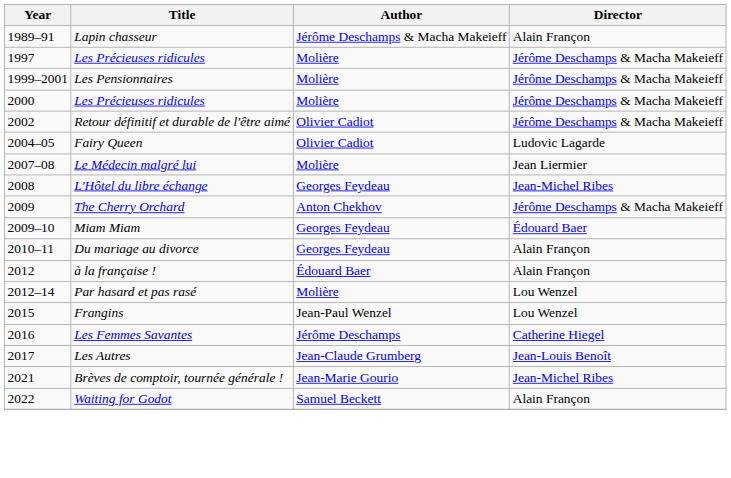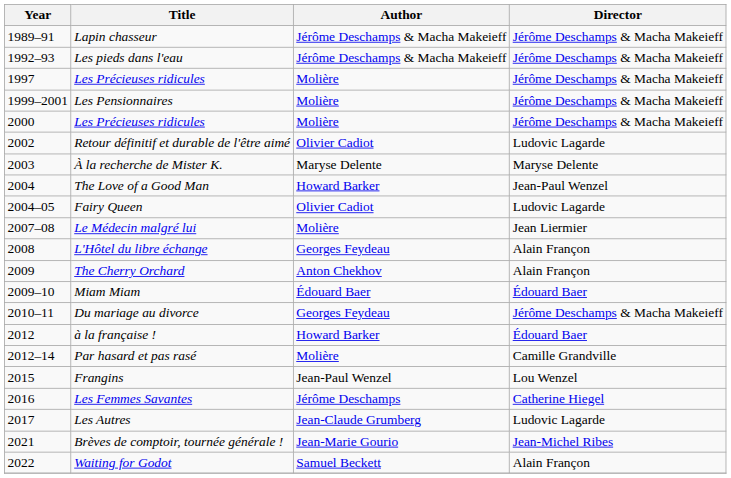 <table class="wikitable sortable">
 <tr>
 <th>Year</th>
 <th>Title</th>
 <th>Author</th>
 <th>Director</th>
 </tr>
 <tr>
 <td>1989–91</td>
 <td><em>Lapin chasseur</em></td>
 <td><a href='#'>Jérôme Deschamps</a> & Macha Makeieff</td>
-<td>Alain Françon</td>
+<td><a href='#'>Jérôme Deschamps</a> & Macha Makeieff</td>
+</tr>
+<tr>
+<td>1992–93</td>
+<td><em>Les pieds dans l'eau</em></td>
+<td><a href='#'>Jérôme Deschamps</a> & Macha Makeieff</td>
+<td><a href='#'>Jérôme Deschamps</a> & Macha Makeieff</td>
 </tr>
 <tr>
 <td>1997</td>
 <td><em><a href='#'>Les Précieuses ridicules</a></em></td>
 <td><a href='#'>Molière</a></td>
 <td><a href='#'>Jérôme Deschamps</a> & Macha Makeieff</td>
 </tr>
 <tr>
 <td>1999–2001</td>
 <td><em>Les Pensionnaires</em></td>
 <td><a href='#'>Molière</a></td>
 <td><a href='#'>Jérôme Deschamps</a> & Macha Makeieff</td>
 </tr>
 <tr>
 <td>2000</td>
 <td><em><a href='#'>Les Précieuses ridicules</a></em></td>
 <td><a href='#'>Molière</a></td>
 <td><a href='#'>Jérôme Deschamps</a> & Macha Makeieff</td>
 </tr>
 <tr>
 <td>2002</td>
 <td><em>Retour définitif et durable de l'être aimé</em></td>
 <td><a href='#'>Olivier Cadiot</a></td>
-<td><a href='#'>Jérôme Deschamps</a> & Macha Makeieff</td>
+<td>Ludovic Lagarde</td>
+</tr>
+<tr>
+<td>2003</td>
+<td><em>À la recherche de Mister K.</em></td>
+<td>Maryse Delente</td>
+<td>Maryse Delente</td>
+</tr>
+<tr>
+<td>2004</td>
+<td><em>The Love of a Good Man</em></td>
+<td><a href='#'>Howard Barker</a></td>
+<td>Jean-Paul Wenzel</td>
 </tr>
 <tr>
 <td>2004–05</td>
 <td><em>Fairy Queen</em></td>
 <td><a href='#'>Olivier Cadiot</a></td>
 <td>Ludovic Lagarde</td>
 </tr>
 <tr>
 <td>2007–08</td>
 <td><em><a href='#'>Le Médecin malgré lui</a></em></td>
 <td><a href='#'>Molière</a></td>
 <td>Jean Liermier</td>
 </tr>
 <tr>
 <td>2008</td>
 <td><em><a href='#'>L'Hôtel du libre échange</a></em></td>
 <td><a href='#'>Georges Feydeau</a></td>
-<td><a href='#'>Jean-Michel Ribes</a></td>
+<td>Alain Françon</td>
 </tr>
 <tr>
 <td>2009</td>
 <td><em><a href='#'>The Cherry Orchard</a></em></td>
 <td><a href='#'>Anton Chekhov</a></td>
-<td><a href='#'>Jérôme Deschamps</a> & Macha Makeieff</td>
+<td>Alain Françon</td>
 </tr>
 <tr>
 <td>2009–10</td>
 <td><em>Miam Miam</em></td>
-<td><a href='#'>Georges Feydeau</a></td>
+<td><a href='#'>Édouard Baer</a></td>
 <td><a href='#'>Édouard Baer</a></td>
 </tr>
 <tr>
 <td>2010–11</td>
 <td><em>Du mariage au divorce</em></td>
 <td><a href='#'>Georges Feydeau</a></td>
-<td>Alain Françon</td>
+<td><a href='#'>Jérôme Deschamps</a> & Macha Makeieff</td>
 </tr>
 <tr>
 <td>2012</td>
 <td><em>à la française !</em></td>
+<td><a href='#'>Howard Barker</a></td>
 <td><a href='#'>Édouard Baer</a></td>
-<td>Alain Françon</td>
 </tr>
 <tr>
 <td>2012–14</td>
 <td><em>Par hasard et pas rasé</em></td>
 <td><a href='#'>Molière</a></td>
-<td>Lou Wenzel</td>
+<td>Camille Grandville</td>
 </tr>
 <tr>
 <td>2015</td>
 <td><em>Frangins</em></td>
 <td>Jean-Paul Wenzel</td>
 <td>Lou Wenzel</td>
 </tr>
 <tr>
 <td>2016</td>
 <td><em><a href='#'>Les Femmes Savantes</a></em></td>
 <td><a href='#'>Jérôme Deschamps</a></td>
 <td><a href='#'>Catherine Hiegel</a></td>
 </tr>
 <tr>
 <td>2017</td>
 <td><em>Les Autres</em></td>
 <td><a href='#'>Jean-Claude Grumberg</a></td>
-<td><a href='#'>Jean-Louis Benoît</a></td>
+<td>Ludovic Lagarde</td>
 </tr>
 <tr>
 <td>2021</td>
 <td><em>Brèves de comptoir, tournée générale !</em></td>
 <td><a href='#'>Jean-Marie Gourio</a></td>
 <td><a href='#'>Jean-Michel Ribes</a></td>
 </tr>
 <tr>
 <td>2022</td>
 <td><em><a href='#'>Waiting for Godot</a></em></td>
 <td><a href='#'>Samuel Beckett</a></td>
 <td>Alain Françon</td>
 </tr>
 <tr>
 </tr>
 </table>
